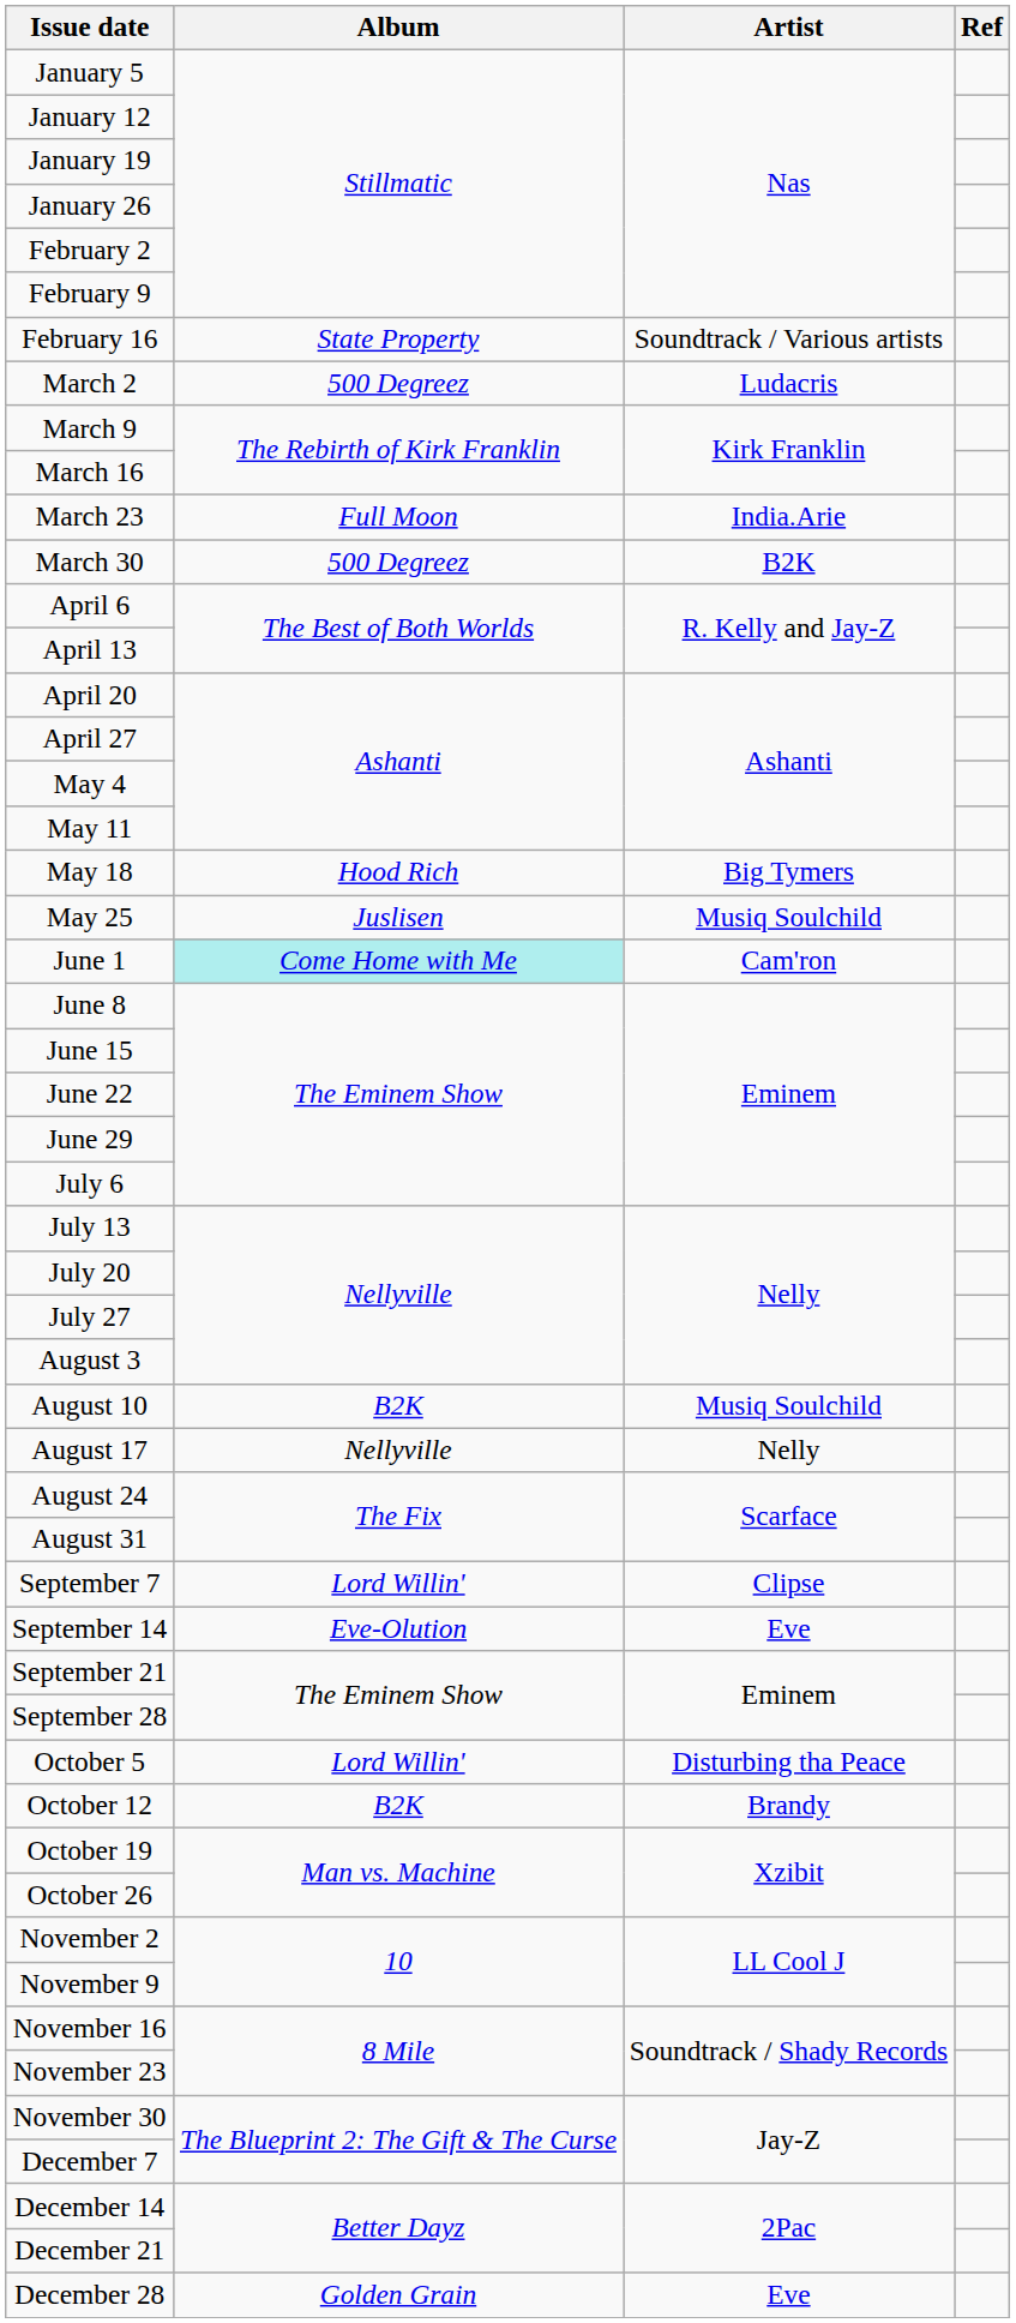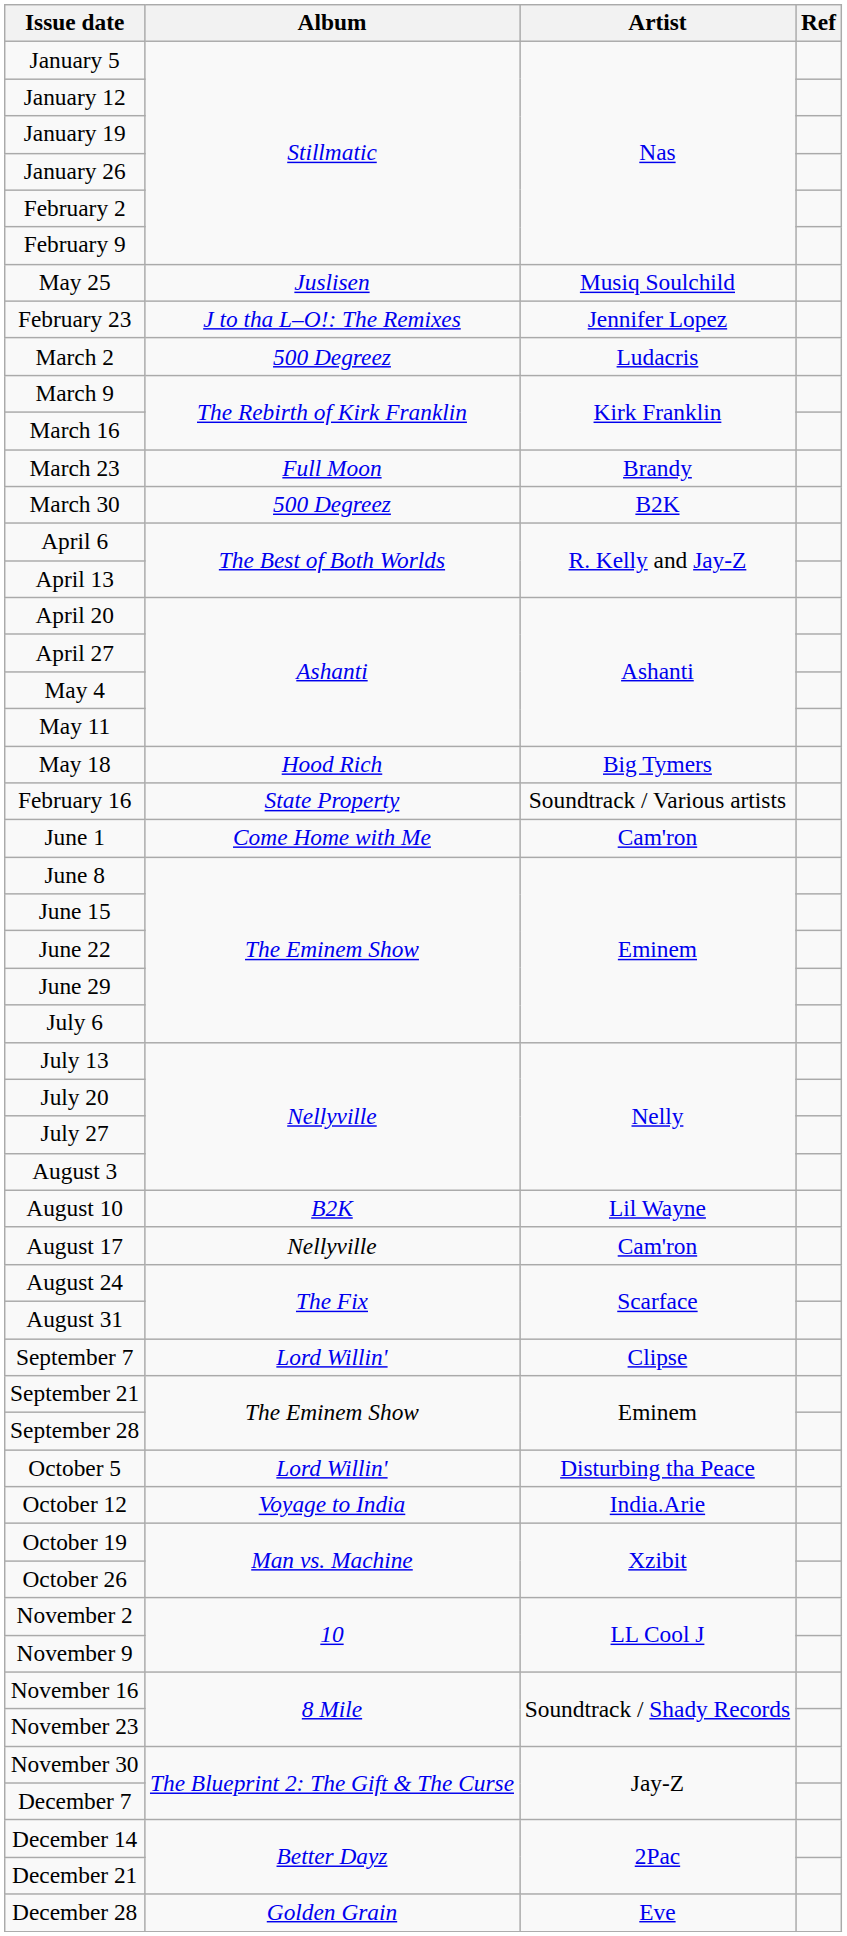 <table class="wikitable" style="text-align: center;">
 <tr>
 <th>Issue date</th>
 <th>Album</th>
 <th>Artist</th>
 <th>Ref</th>
 </tr>
 <tr>
 <td>January 5</td>
 <td rowspan="6"><em><a href='#'>Stillmatic</a></em></td>
 <td rowspan="6"><a href='#'>Nas</a></td>
 <td></td>
 </tr>
 <tr>
 <td>January 12</td>
 <td></td>
 </tr>
 <tr>
 <td>January 19</td>
 <td></td>
 </tr>
 <tr>
 <td>January 26</td>
 <td></td>
 </tr>
 <tr>
 <td>February 2</td>
 <td></td>
 </tr>
 <tr>
 <td>February 9</td>
 <td></td>
 </tr>
 <tr>
-<td>February 16</td>
-<td><em><a href='#'>State Property</a></em></td>
-<td>Soundtrack / Various artists</td>
+<td>May 25</td>
+<td><em><a href='#'>Juslisen</a></em></td>
+<td><a href='#'>Musiq Soulchild</a></td>
+<td></td>
+</tr>
+<tr>
+<td>February 23</td>
+<td><em><a href='#'>J to tha L–O!: The Remixes</a></em></td>
+<td><a href='#'>Jennifer Lopez</a></td>
 <td></td>
 </tr>
 <tr>
 <td>March 2</td>
 <td><em><a href='#'>500 Degreez</a></em></td>
 <td><a href='#'>Ludacris</a></td>
 <td></td>
 </tr>
 <tr>
 <td>March 9</td>
 <td rowspan="2"><em><a href='#'>The Rebirth of Kirk Franklin</a></em></td>
 <td rowspan="2"><a href='#'>Kirk Franklin</a></td>
 <td></td>
 </tr>
 <tr>
 <td>March 16</td>
 <td></td>
 </tr>
 <tr>
 <td>March 23</td>
 <td><em><a href='#'>Full Moon</a></em></td>
-<td><a href='#'>India.Arie</a></td>
+<td><a href='#'>Brandy</a></td>
 <td></td>
 </tr>
 <tr>
 <td>March 30</td>
 <td><em><a href='#'>500 Degreez</a></em></td>
 <td><a href='#'>B2K</a></td>
 <td></td>
 </tr>
 <tr>
 <td>April 6</td>
 <td rowspan="2"><em><a href='#'>The Best of Both Worlds</a></em></td>
 <td rowspan="2"><a href='#'>R. Kelly</a> and <a href='#'>Jay-Z</a></td>
 <td></td>
 </tr>
 <tr>
 <td>April 13</td>
 <td></td>
 </tr>
 <tr>
 <td>April 20</td>
 <td rowspan="4"><em><a href='#'>Ashanti</a></em></td>
 <td rowspan="4"><a href='#'>Ashanti</a></td>
 <td></td>
 </tr>
 <tr>
 <td>April 27</td>
 <td></td>
 </tr>
 <tr>
 <td>May 4</td>
 <td></td>
 </tr>
 <tr>
 <td>May 11</td>
 <td></td>
 </tr>
 <tr>
 <td>May 18</td>
 <td><em><a href='#'>Hood Rich</a></em></td>
 <td><a href='#'>Big Tymers</a></td>
 <td></td>
 </tr>
 <tr>
-<td>May 25</td>
-<td><em><a href='#'>Juslisen</a></em></td>
-<td><a href='#'>Musiq Soulchild</a></td>
+<td>February 16</td>
+<td><em><a href='#'>State Property</a></em></td>
+<td>Soundtrack / Various artists</td>
 <td></td>
 </tr>
 <tr>
 <td>June 1</td>
-<td style="background: paleturquoise;"><em><a href='#'>Come Home with Me</a></em></td>
+<td><em><a href='#'>Come Home with Me</a></em></td>
 <td><a href='#'>Cam'ron</a></td>
 <td></td>
 </tr>
 <tr>
 <td>June 8</td>
 <td rowspan="5"><em><a href='#'>The Eminem Show</a></em></td>
 <td rowspan="5"><a href='#'>Eminem</a></td>
 <td></td>
 </tr>
 <tr>
 <td>June 15</td>
 <td></td>
 </tr>
 <tr>
 <td>June 22</td>
 <td></td>
 </tr>
 <tr>
 <td>June 29</td>
 <td></td>
 </tr>
 <tr>
 <td>July 6</td>
 <td></td>
 </tr>
 <tr>
 <td>July 13</td>
 <td rowspan="4"><em><a href='#'>Nellyville</a></em></td>
 <td rowspan="4"><a href='#'>Nelly</a></td>
 <td></td>
 </tr>
 <tr>
 <td>July 20</td>
 <td></td>
 </tr>
 <tr>
 <td>July 27</td>
 <td></td>
 </tr>
 <tr>
 <td>August 3</td>
 <td></td>
 </tr>
 <tr>
 <td>August 10</td>
 <td><em><a href='#'>B2K</a></em></td>
-<td><a href='#'>Musiq Soulchild</a></td>
+<td><a href='#'>Lil Wayne</a></td>
 <td></td>
 </tr>
 <tr>
 <td>August 17</td>
 <td><em>Nellyville</em></td>
-<td>Nelly</td>
+<td><a href='#'>Cam'ron</a></td>
 <td></td>
 </tr>
 <tr>
 <td>August 24</td>
 <td rowspan="2"><em><a href='#'>The Fix</a></em></td>
 <td rowspan="2"><a href='#'>Scarface</a></td>
 <td></td>
 </tr>
 <tr>
 <td>August 31</td>
 <td></td>
 </tr>
 <tr>
 <td>September 7</td>
 <td><em><a href='#'>Lord Willin'</a></em></td>
 <td><a href='#'>Clipse</a></td>
-<td></td>
-</tr>
-<tr>
-<td>September 14</td>
-<td><em><a href='#'>Eve-Olution</a></em></td>
-<td><a href='#'>Eve</a></td>
 <td></td>
 </tr>
 <tr>
 <td>September 21</td>
 <td rowspan="2"><em>The Eminem Show</em></td>
 <td rowspan="2">Eminem</td>
 <td></td>
 </tr>
 <tr>
 <td>September 28</td>
 <td></td>
 </tr>
 <tr>
 <td>October 5</td>
 <td><em><a href='#'>Lord Willin'</a></em></td>
 <td><a href='#'>Disturbing tha Peace</a></td>
 <td></td>
 </tr>
 <tr>
 <td>October 12</td>
-<td><em><a href='#'>B2K</a></em></td>
-<td><a href='#'>Brandy</a></td>
+<td><em><a href='#'>Voyage to India</a></em></td>
+<td><a href='#'>India.Arie</a></td>
 <td></td>
 </tr>
 <tr>
 <td>October 19</td>
 <td rowspan="2"><em><a href='#'>Man vs. Machine</a></em></td>
 <td rowspan="2"><a href='#'>Xzibit</a></td>
 <td></td>
 </tr>
 <tr>
 <td>October 26</td>
 <td></td>
 </tr>
 <tr>
 <td>November 2</td>
 <td rowspan="2"><em><a href='#'>10</a></em></td>
 <td rowspan="2"><a href='#'>LL Cool J</a></td>
 <td></td>
 </tr>
 <tr>
 <td>November 9</td>
 <td></td>
 </tr>
 <tr>
 <td>November 16</td>
 <td rowspan="2"><em><a href='#'>8 Mile</a></em></td>
 <td rowspan="2">Soundtrack / <a href='#'>Shady Records</a></td>
 <td></td>
 </tr>
 <tr>
 <td>November 23</td>
 <td></td>
 </tr>
 <tr>
 <td>November 30</td>
 <td rowspan="2"><em><a href='#'>The Blueprint 2: The Gift & The Curse</a></em></td>
 <td rowspan="2">Jay-Z</td>
 <td></td>
 </tr>
 <tr>
 <td>December 7</td>
 <td></td>
 </tr>
 <tr>
 <td>December 14</td>
 <td rowspan="2"><em><a href='#'>Better Dayz</a></em></td>
 <td rowspan="2"><a href='#'>2Pac</a></td>
 <td></td>
 </tr>
 <tr>
 <td>December 21</td>
 <td></td>
 </tr>
 <tr>
 <td>December 28</td>
 <td><em><a href='#'>Golden Grain</a></em></td>
 <td><a href='#'>Eve</a></td>
 <td></td>
 </tr>
 <tr>
 </tr>
 </table>
